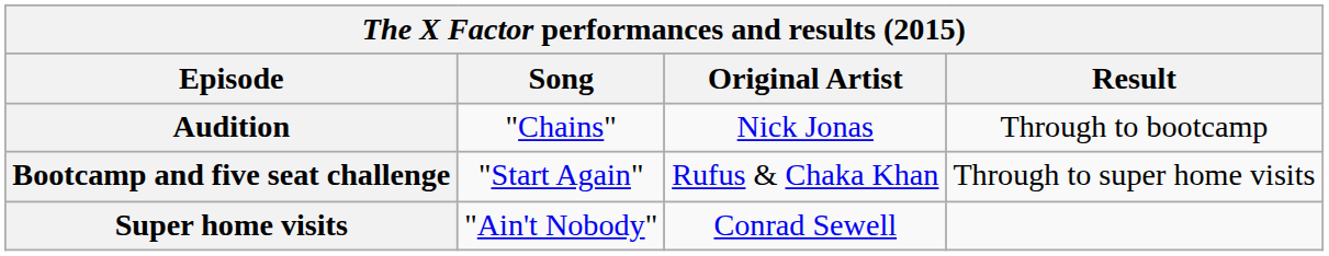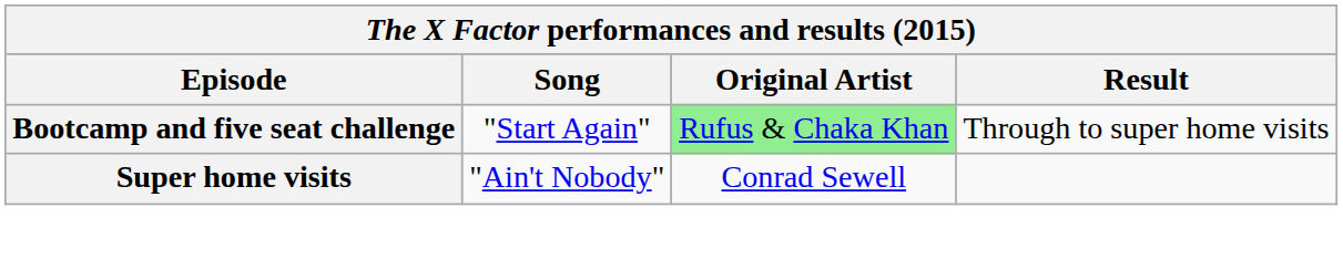 <table class="wikitable collapsible" style="text-align:center;">
 <tr>
 <th colspan="4"><em>The X Factor</em> performances and results (2015)</th>
 </tr>
 <tr>
 <th scope="col">Episode</th>
 <th scope="col">Song</th>
 <th scope="col">Original Artist</th>
 <th scope="col">Result</th>
 </tr>
 <tr>
-<th>Audition</th>
-<td>"<a href='#'>Chains</a>"</td>
-<td><a href='#'>Nick Jonas</a></td>
-<td>Through to bootcamp</td>
-</tr>
-<tr>
 <th>Bootcamp and five seat challenge</th>
 <td>"<a href='#'>Start Again</a>"</td>
-<td><a href='#'>Rufus</a> & <a href='#'>Chaka Khan</a></td>
+<td style="background: lightgreen;"><a href='#'>Rufus</a> & <a href='#'>Chaka Khan</a></td>
 <td>Through to super home visits</td>
 </tr>
 <tr>
 <th>Super home visits</th>
 <td>"<a href='#'>Ain't Nobody</a>"</td>
 <td><a href='#'>Conrad Sewell</a></td>
 <td></td>
 </tr>
 </table>
